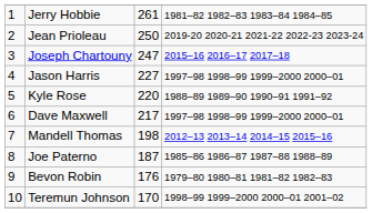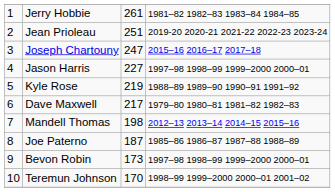 <table class="wikitable">
 <tr>
 </tr>
 <tr>
 <td>1</td>
 <td>Jerry Hobbie</td>
 <td>261</td>
 <td style="font-size:80%;">1981–82 1982–83 1983–84 1984–85</td>
 </tr>
 <tr>
 <td>2</td>
 <td>Jean Prioleau</td>
-<td>250</td>
+<td>251</td>
 <td style="font-size:80%;">2019-20 2020-21 2021-22 2022-23 2023-24</td>
 </tr>
 <tr>
 <td>3</td>
 <td><a href='#'>Joseph Chartouny</a></td>
 <td>247</td>
 <td style="font-size:80%;"><a href='#'>2015–16</a> <a href='#'>2016–17</a> <a href='#'>2017–18</a></td>
 </tr>
 <tr>
 <td>4</td>
 <td>Jason Harris</td>
 <td>227</td>
 <td style="font-size:80%;">1997–98 1998–99 1999–2000 2000–01</td>
 </tr>
 <tr>
 <td>5</td>
 <td>Kyle Rose</td>
-<td>220</td>
+<td>219</td>
 <td style="font-size:80%;">1988–89 1989–90 1990–91 1991–92</td>
 </tr>
 <tr>
 <td>6</td>
 <td>Dave Maxwell</td>
 <td>217</td>
-<td style="font-size:80%;">1997–98 1998–99 1999–2000 2000–01</td>
+<td style="font-size:80%;">1979–80 1980–81 1981–82 1982–83</td>
 </tr>
 <tr>
 <td>7</td>
 <td>Mandell Thomas</td>
 <td>198</td>
 <td style="font-size:80%;"><a href='#'>2012–13</a> <a href='#'>2013–14</a> <a href='#'>2014–15</a> <a href='#'>2015–16</a></td>
 </tr>
 <tr>
 <td>8</td>
 <td>Joe Paterno</td>
 <td>187</td>
 <td style="font-size:80%;">1985–86 1986–87 1987–88 1988–89</td>
 </tr>
 <tr>
 <td>9</td>
 <td>Bevon Robin</td>
-<td>176</td>
-<td style="font-size:80%;">1979–80 1980–81 1981–82 1982–83</td>
+<td>173</td>
+<td style="font-size:80%;">1997–98 1998–99 1999–2000 2000–01</td>
 </tr>
 <tr>
 <td>10</td>
 <td>Teremun Johnson</td>
 <td>170</td>
 <td style="font-size:80%;">1998–99 1999–2000 2000–01 2001–02</td>
 </tr>
 <tr>
 </tr>
 </table>
